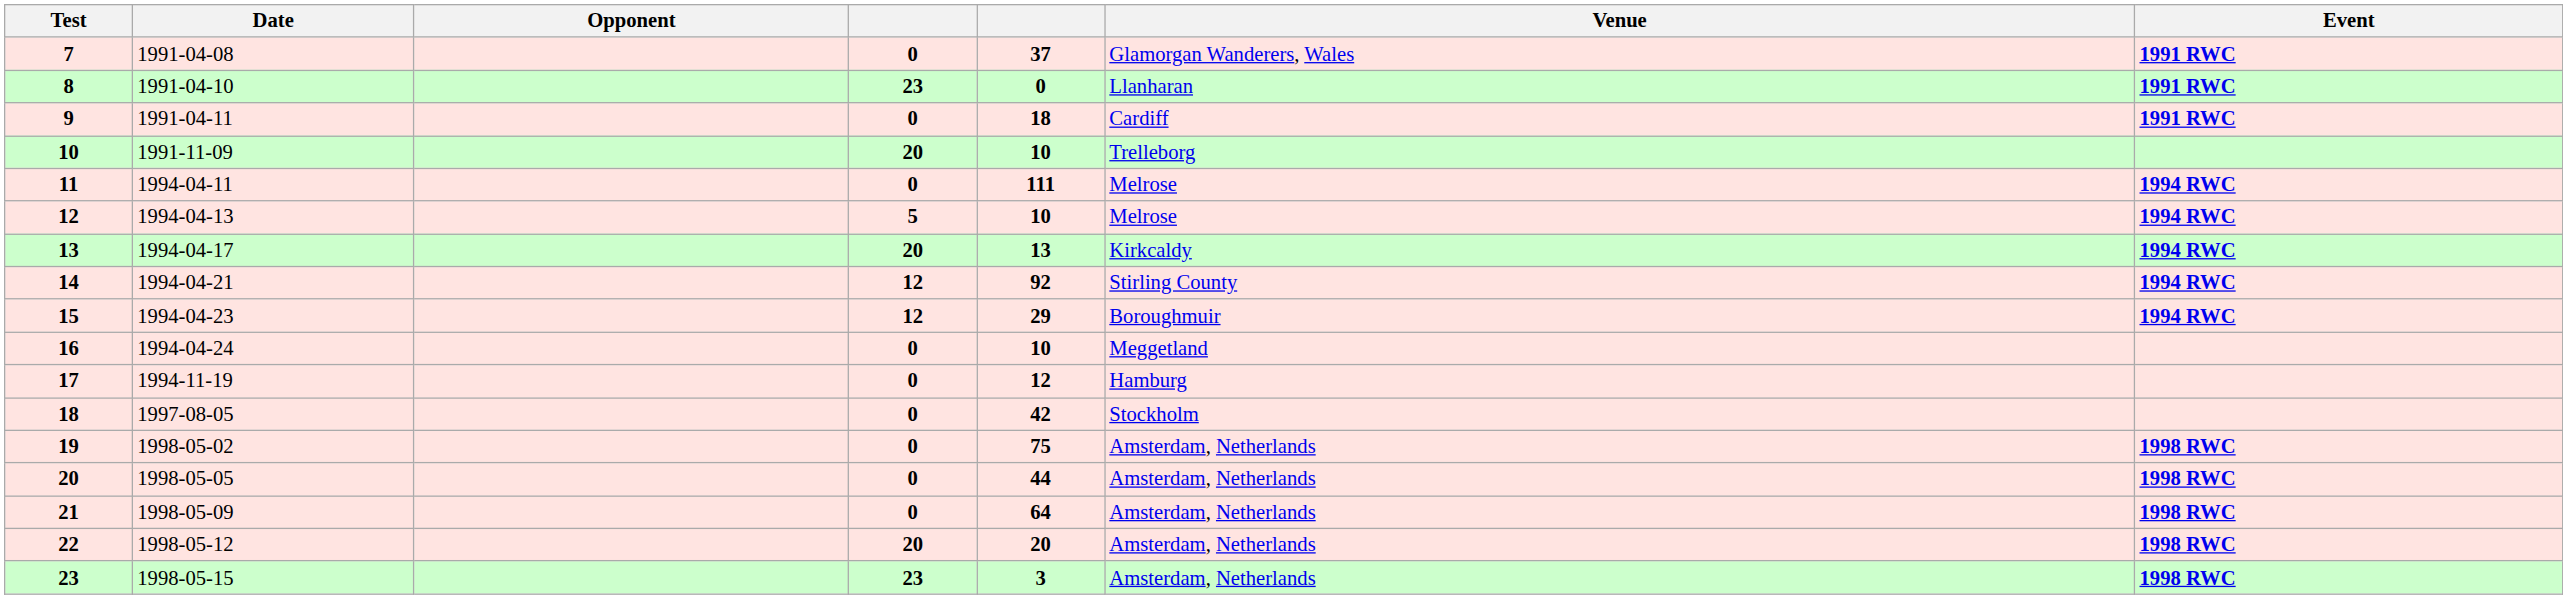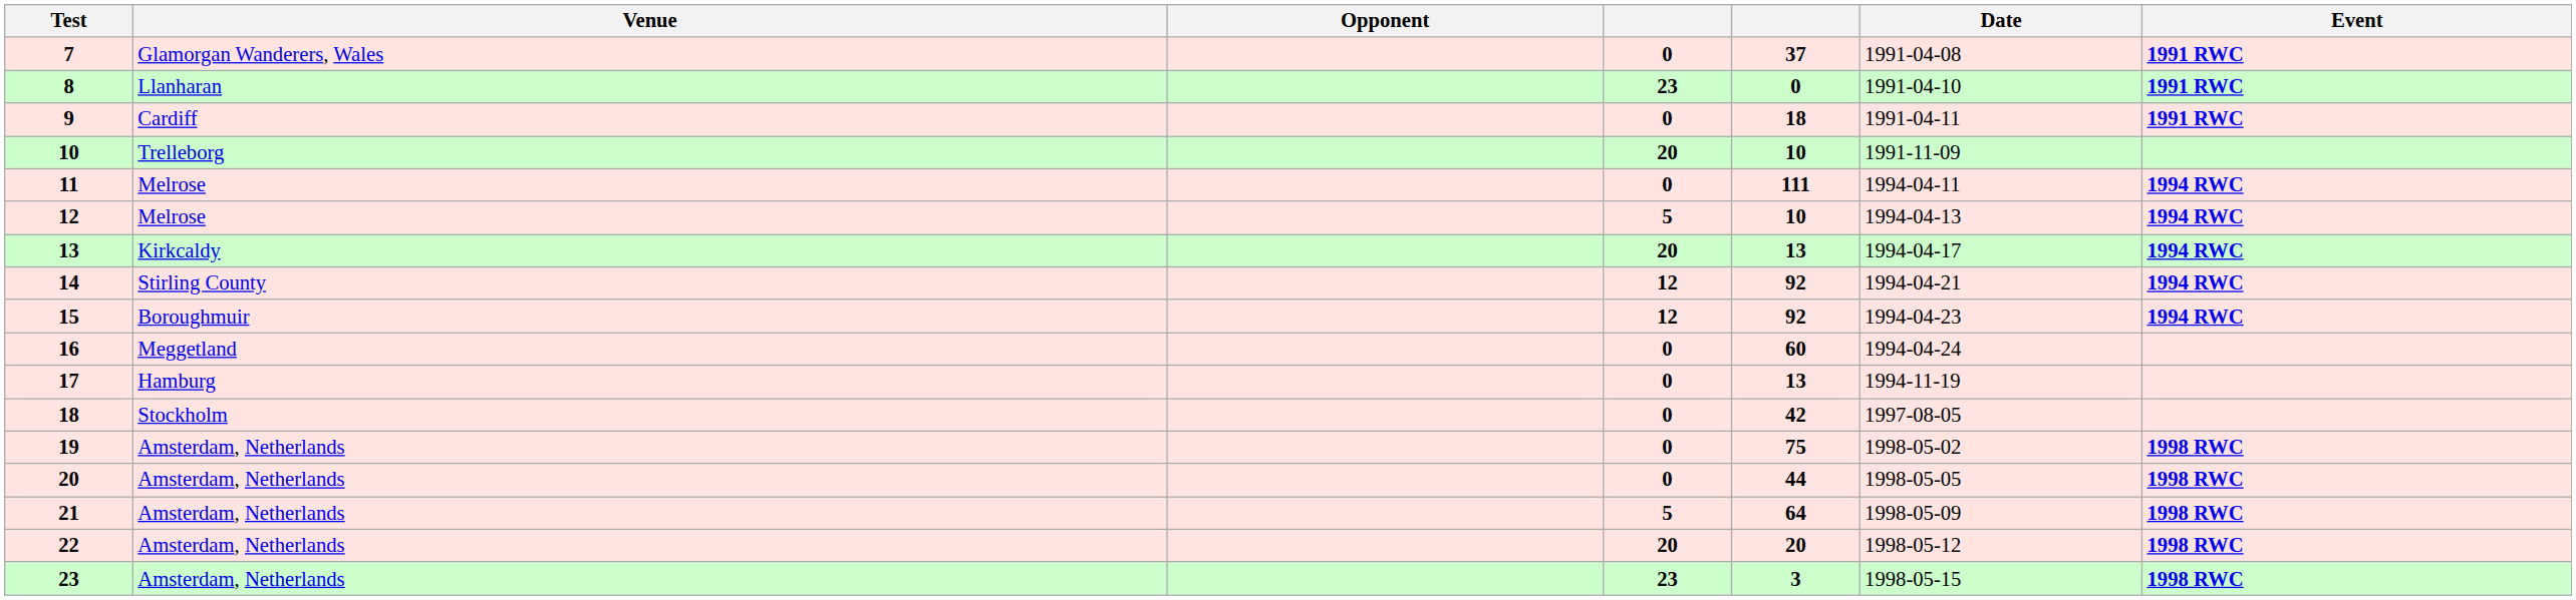 <table class="wikitable sortable" style="width:100%">
 <tr>
 <th style="width:5%">Test</th>
-<th style="width:11%">Date</th>
+<th>Venue</th>
 <th style="width:17%">Opponent</th>
 <th style="width:5%"></th>
 <th style="width:5%"></th>
-<th>Venue</th>
+<th style="width:11%">Date</th>
 <th>Event</th>
 </tr>
 <tr bgcolor="FFE4E1">
 <td align="center"><strong>7</strong></td>
-<td>1991-04-08</td>
+<td><a href='#'>Glamorgan Wanderers</a>, <a href='#'>Wales</a></td>
 <td></td>
 <td align="center"><strong>0</strong></td>
 <td align="center"><strong>37</strong></td>
-<td><a href='#'>Glamorgan Wanderers</a>, <a href='#'>Wales</a></td>
+<td>1991-04-08</td>
 <td><a href='#'><strong>1991 RWC</strong></a></td>
 </tr>
 <tr bgcolor="#ccffcc">
 <td align="center"><strong>8</strong></td>
-<td>1991-04-10</td>
+<td><a href='#'>Llanharan</a></td>
 <td></td>
 <td align="center"><strong>23</strong></td>
 <td align="center"><strong>0</strong></td>
-<td><a href='#'>Llanharan</a></td>
+<td>1991-04-10</td>
 <td><a href='#'><strong>1991 RWC</strong></a></td>
 </tr>
 <tr bgcolor="FFE4E1">
 <td align="center"><strong>9</strong></td>
-<td>1991-04-11</td>
+<td><a href='#'>Cardiff</a></td>
 <td></td>
 <td align="center"><strong>0</strong></td>
 <td align="center"><strong>18</strong></td>
-<td><a href='#'>Cardiff</a></td>
+<td>1991-04-11</td>
 <td><a href='#'><strong>1991 RWC</strong></a></td>
 </tr>
 <tr bgcolor="#ccffcc">
 <td align="center"><strong>10</strong></td>
-<td>1991-11-09</td>
+<td><a href='#'>Trelleborg</a></td>
 <td></td>
 <td align="center"><strong>20</strong></td>
 <td align="center"><strong>10</strong></td>
-<td><a href='#'>Trelleborg</a></td>
+<td>1991-11-09</td>
 <td></td>
 </tr>
 <tr bgcolor="FFE4E1">
 <td align="center"><strong>11</strong></td>
-<td>1994-04-11</td>
+<td><a href='#'>Melrose</a></td>
 <td></td>
 <td align="center"><strong>0</strong></td>
 <td align="center"><strong>111</strong></td>
-<td><a href='#'>Melrose</a></td>
+<td>1994-04-11</td>
 <td><a href='#'><strong>1994 RWC</strong></a></td>
 </tr>
 <tr bgcolor="FFE4E1">
 <td align="center"><strong>12</strong></td>
-<td>1994-04-13</td>
+<td><a href='#'>Melrose</a></td>
 <td></td>
 <td align="center"><strong>5</strong></td>
 <td align="center"><strong>10</strong></td>
-<td><a href='#'>Melrose</a></td>
+<td>1994-04-13</td>
 <td><a href='#'><strong>1994 RWC</strong></a></td>
 </tr>
 <tr bgcolor="#ccffcc">
 <td align="center"><strong>13</strong></td>
-<td>1994-04-17</td>
+<td><a href='#'>Kirkcaldy</a></td>
 <td></td>
 <td align="center"><strong>20</strong></td>
 <td align="center"><strong>13</strong></td>
-<td><a href='#'>Kirkcaldy</a></td>
+<td>1994-04-17</td>
 <td><a href='#'><strong>1994 RWC</strong></a></td>
 </tr>
 <tr bgcolor="FFE4E1">
 <td align="center"><strong>14</strong></td>
-<td>1994-04-21</td>
+<td><a href='#'>Stirling County</a></td>
 <td></td>
 <td align="center"><strong>12</strong></td>
 <td align="center"><strong>92</strong></td>
-<td><a href='#'>Stirling County</a></td>
+<td>1994-04-21</td>
 <td><a href='#'><strong>1994 RWC</strong></a></td>
 </tr>
 <tr bgcolor="FFE4E1">
 <td align="center"><strong>15</strong></td>
-<td>1994-04-23</td>
+<td><a href='#'>Boroughmuir</a></td>
 <td></td>
 <td align="center"><strong>12</strong></td>
-<td align="center"><strong>29</strong></td>
-<td><a href='#'>Boroughmuir</a></td>
+<td align="center"><strong>92</strong></td>
+<td>1994-04-23</td>
 <td><a href='#'><strong>1994 RWC</strong></a></td>
 </tr>
 <tr bgcolor="FFE4E1">
 <td align="center"><strong>16</strong></td>
-<td>1994-04-24</td>
+<td><a href='#'>Meggetland</a></td>
 <td></td>
 <td align="center"><strong>0</strong></td>
-<td align="center"><strong>10</strong></td>
-<td><a href='#'>Meggetland</a></td>
+<td align="center"><strong>60</strong></td>
+<td>1994-04-24</td>
 <td></td>
 </tr>
 <tr bgcolor="FFE4E1">
 <td align="center"><strong>17</strong></td>
-<td>1994-11-19</td>
+<td><a href='#'>Hamburg</a></td>
 <td></td>
 <td align="center"><strong>0</strong></td>
-<td align="center"><strong>12</strong></td>
-<td><a href='#'>Hamburg</a></td>
+<td align="center"><strong>13</strong></td>
+<td>1994-11-19</td>
 <td></td>
 </tr>
 <tr bgcolor="FFE4E1">
 <td align="center"><strong>18</strong></td>
-<td>1997-08-05</td>
+<td><a href='#'>Stockholm</a></td>
 <td></td>
 <td align="center"><strong>0</strong></td>
 <td align="center"><strong>42</strong></td>
-<td><a href='#'>Stockholm</a></td>
+<td>1997-08-05</td>
 <td></td>
 </tr>
 <tr bgcolor="FFE4E1">
 <td align="center"><strong>19</strong></td>
-<td>1998-05-02</td>
+<td><a href='#'>Amsterdam</a>, <a href='#'>Netherlands</a></td>
 <td></td>
 <td align="center"><strong>0</strong></td>
 <td align="center"><strong>75</strong></td>
-<td><a href='#'>Amsterdam</a>, <a href='#'>Netherlands</a></td>
+<td>1998-05-02</td>
 <td><a href='#'><strong>1998 RWC</strong></a></td>
 </tr>
 <tr bgcolor="FFE4E1">
 <td align="center"><strong>20</strong></td>
-<td>1998-05-05</td>
+<td><a href='#'>Amsterdam</a>, <a href='#'>Netherlands</a></td>
 <td></td>
 <td align="center"><strong>0</strong></td>
 <td align="center"><strong>44</strong></td>
-<td><a href='#'>Amsterdam</a>, <a href='#'>Netherlands</a></td>
+<td>1998-05-05</td>
 <td><a href='#'><strong>1998 RWC</strong></a></td>
 </tr>
 <tr bgcolor="FFE4E1">
 <td align="center"><strong>21</strong></td>
+<td><a href='#'>Amsterdam</a>, <a href='#'>Netherlands</a></td>
+<td></td>
+<td align="center"><strong>5</strong></td>
+<td align="center"><strong>64</strong></td>
 <td>1998-05-09</td>
-<td></td>
-<td align="center"><strong>0</strong></td>
-<td align="center"><strong>64</strong></td>
-<td><a href='#'>Amsterdam</a>, <a href='#'>Netherlands</a></td>
 <td><a href='#'><strong>1998 RWC</strong></a></td>
 </tr>
 <tr bgcolor="FFE4E1">
 <td align="center"><strong>22</strong></td>
-<td>1998-05-12</td>
+<td><a href='#'>Amsterdam</a>, <a href='#'>Netherlands</a></td>
 <td></td>
 <td align="center"><strong>20</strong></td>
 <td align="center"><strong>20</strong></td>
-<td><a href='#'>Amsterdam</a>, <a href='#'>Netherlands</a></td>
+<td>1998-05-12</td>
 <td><a href='#'><strong>1998 RWC</strong></a></td>
 </tr>
 <tr bgcolor="#ccffcc">
 <td align="center"><strong>23</strong></td>
-<td>1998-05-15</td>
+<td><a href='#'>Amsterdam</a>, <a href='#'>Netherlands</a></td>
 <td></td>
 <td align="center"><strong>23</strong></td>
 <td align="center"><strong>3</strong></td>
-<td><a href='#'>Amsterdam</a>, <a href='#'>Netherlands</a></td>
+<td>1998-05-15</td>
 <td><a href='#'><strong>1998 RWC</strong></a></td>
 </tr>
 </table>
